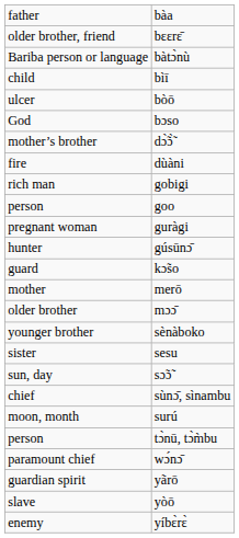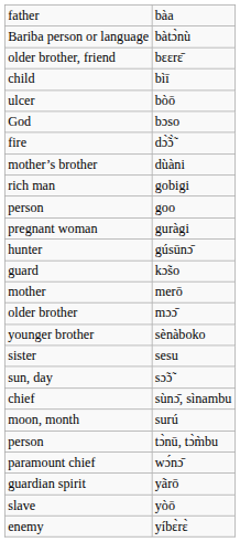 <table class="wikitable">
 <tr>
 <td>father</td>
 <td>bàa</td>
 </tr>
 <tr>
+<td>Bariba person or language</td>
+<td>bàtɔ̀nù</td>
+</tr>
+<tr>
 <td>older brother, friend</td>
 <td>bɛɛrɛ̄</td>
-</tr>
-<tr>
-<td>Bariba person or language</td>
-<td>bàtɔ̀nù</td>
 </tr>
 <tr>
 <td>child</td>
 <td>bìī</td>
 </tr>
 <tr>
 <td>ulcer</td>
 <td>bòō</td>
 </tr>
 <tr>
 <td>God</td>
 <td>bɔso</td>
 </tr>
 <tr>
-<td>mother’s brother</td>
+<td>fire</td>
 <td>dɔ̃̀ɔ̃̀</td>
 </tr>
 <tr>
-<td>fire</td>
+<td>mother’s brother</td>
 <td>dùàni</td>
 </tr>
 <tr>
 <td>rich man</td>
 <td>gobigi</td>
 </tr>
 <tr>
 <td>person</td>
 <td>goo</td>
 </tr>
 <tr>
 <td>pregnant woman</td>
 <td>guràgi</td>
 </tr>
 <tr>
 <td>hunter</td>
 <td>gúsūnɔ̄</td>
 </tr>
 <tr>
 <td>guard</td>
 <td>kɔ̃so</td>
 </tr>
 <tr>
 <td>mother</td>
 <td>merō</td>
 </tr>
 <tr>
 <td>older brother</td>
 <td>mɔɔ̄</td>
 </tr>
 <tr>
 <td>younger brother</td>
 <td>sènàboko</td>
 </tr>
 <tr>
 <td>sister</td>
 <td>sesu</td>
 </tr>
 <tr>
 <td>sun, day</td>
 <td>sɔ̃ɔ̃</td>
 </tr>
 <tr>
 <td>chief</td>
 <td>sùnɔ̄, sìnambu</td>
 </tr>
 <tr>
 <td>moon, month</td>
 <td>surú</td>
 </tr>
 <tr>
 <td>person</td>
 <td>tɔ̀nū, tɔ̀m̀bu</td>
 </tr>
 <tr>
 <td>paramount chief</td>
 <td>wɔ́nɔ̄</td>
 </tr>
 <tr>
 <td>guardian spirit</td>
 <td>yãrō</td>
 </tr>
 <tr>
 <td>slave</td>
 <td>yòō</td>
 </tr>
 <tr>
 <td>enemy</td>
 <td>yíbɛ̀rɛ̀</td>
 </tr>
 </table>
